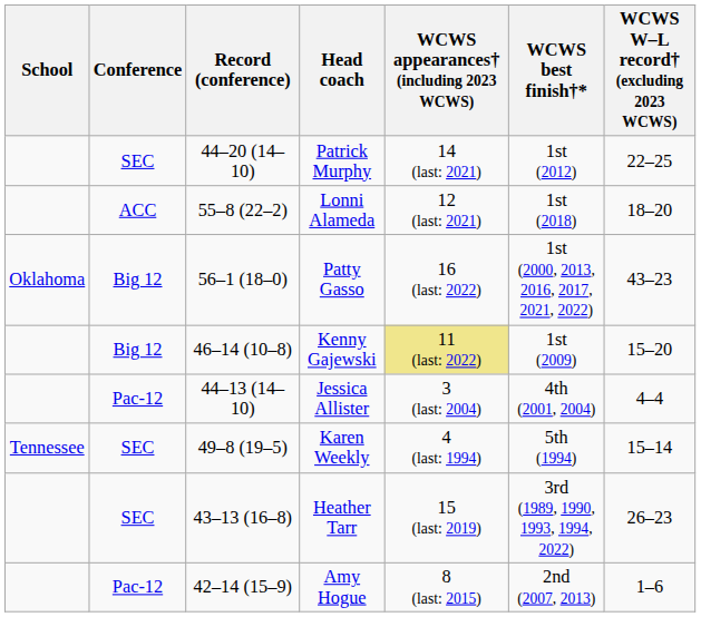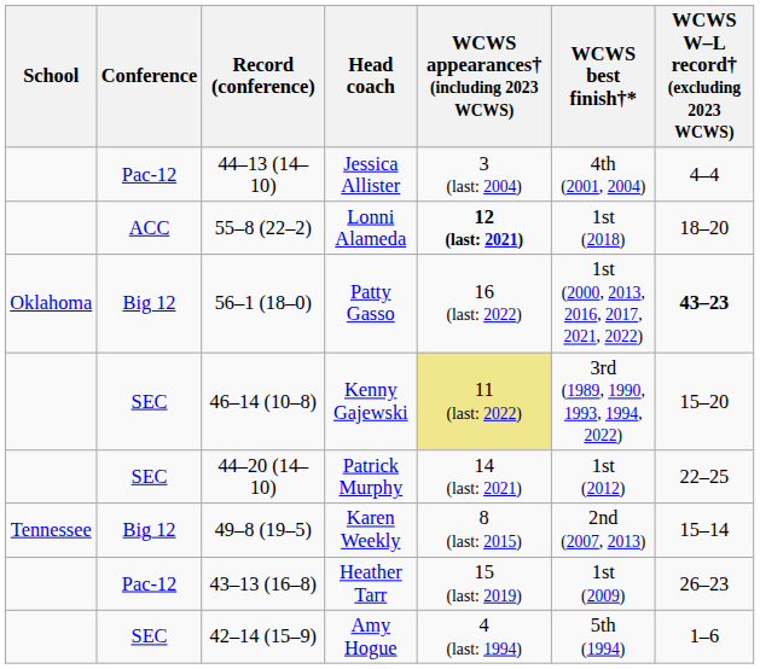 <table class="wikitable">
 <tr>
 <th>School</th>
 <th>Conference</th>
 <th>Record (conference)</th>
 <th>Head coach</th>
 <th>WCWS appearances†<br><small> (including 2023 WCWS) </small></th>
 <th>WCWS best finish†*</th>
 <th>WCWS W–L record†<br><small> (excluding 2023 WCWS) </small></th>
 </tr>
 <tr align=center>
 <td></td>
-<td><a href='#'>SEC</a></td>
-<td>44–20 (14–10)</td>
-<td><a href='#'>Patrick Murphy</a></td>
-<td>14 <br><small>(last: <a href='#'>2021</a>)</small></td>
-<td>1st<br><small>(<a href='#'>2012</a>)</small></td>
-<td>22–25</td>
+<td><a href='#'>Pac-12</a></td>
+<td>44–13 (14–10)</td>
+<td><a href='#'>Jessica Allister</a></td>
+<td>3<br><small>(last: <a href='#'>2004</a>)</small></td>
+<td>4th<br><small>(<a href='#'>2001</a>, <a href='#'>2004</a>)</small></td>
+<td>4–4</td>
 </tr>
 <tr align=center>
 <td></td>
 <td><a href='#'>ACC</a></td>
 <td>55–8 (22–2)</td>
 <td><a href='#'>Lonni Alameda</a></td>
-<td>12<br><small>(last: <a href='#'>2021</a>)</small></td>
+<td><strong>12<br><small>(last: <a href='#'>2021</a>)</small></strong></td>
 <td>1st<br><small>(<a href='#'>2018</a>)</small></td>
 <td>18–20</td>
 </tr>
 <tr align=center>
 <td><a href='#'>Oklahoma</a></td>
 <td><a href='#'>Big 12</a></td>
 <td>56–1 (18–0)</td>
 <td><a href='#'>Patty Gasso</a></td>
 <td>16<br><small>(last: <a href='#'>2022</a>)</small></td>
 <td>1st<br><small>(<a href='#'>2000</a>, <a href='#'>2013</a>, <a href='#'>2016</a>, <a href='#'>2017</a>, <a href='#'>2021</a>, <a href='#'>2022</a>)</small></td>
-<td>43–23</td>
+<td><strong>43–23</strong></td>
 </tr>
 <tr align=center>
 <td></td>
-<td><a href='#'>Big 12</a></td>
+<td><a href='#'>SEC</a></td>
 <td>46–14 (10–8)</td>
 <td><a href='#'>Kenny Gajewski</a></td>
 <td style="background: khaki;">11<br><small>(last: <a href='#'>2022</a>)</small></td>
-<td>1st<br><small>(<a href='#'>2009</a>)</small></td>
+<td>3rd<br><small>(<a href='#'>1989</a>, <a href='#'>1990</a>, <a href='#'>1993</a>, <a href='#'>1994</a>, <a href='#'>2022</a>)</small></td>
 <td>15–20</td>
 </tr>
 <tr align=center>
 <td></td>
-<td><a href='#'>Pac-12</a></td>
-<td>44–13 (14–10)</td>
-<td><a href='#'>Jessica Allister</a></td>
-<td>3<br><small>(last: <a href='#'>2004</a>)</small></td>
-<td>4th<br><small>(<a href='#'>2001</a>, <a href='#'>2004</a>)</small></td>
-<td>4–4</td>
+<td><a href='#'>SEC</a></td>
+<td>44–20 (14–10)</td>
+<td><a href='#'>Patrick Murphy</a></td>
+<td>14 <br><small>(last: <a href='#'>2021</a>)</small></td>
+<td>1st<br><small>(<a href='#'>2012</a>)</small></td>
+<td>22–25</td>
 </tr>
 <tr align=center>
 <td><a href='#'>Tennessee</a></td>
-<td><a href='#'>SEC</a></td>
+<td><a href='#'>Big 12</a></td>
 <td>49–8 (19–5)</td>
 <td><a href='#'>Karen Weekly</a></td>
-<td>4<br><small>(last: <a href='#'>1994</a>)</small></td>
-<td>5th<br><small>(<a href='#'>1994</a>)</small></td>
+<td>8 <br><small>(last: <a href='#'>2015</a>)</small></td>
+<td>2nd<br><small>(<a href='#'>2007</a>, <a href='#'>2013</a>)</small></td>
 <td>15–14</td>
 </tr>
 <tr align=center>
 <td></td>
-<td><a href='#'>SEC</a></td>
+<td><a href='#'>Pac-12</a></td>
 <td>43–13 (16–8)</td>
 <td><a href='#'>Heather Tarr</a></td>
 <td>15<br><small>(last: <a href='#'>2019</a>)</small></td>
-<td>3rd<br><small>(<a href='#'>1989</a>, <a href='#'>1990</a>, <a href='#'>1993</a>, <a href='#'>1994</a>, <a href='#'>2022</a>)</small></td>
+<td>1st<br><small>(<a href='#'>2009</a>)</small></td>
 <td>26–23</td>
 </tr>
 <tr align=center>
 <td></td>
-<td><a href='#'>Pac-12</a></td>
+<td><a href='#'>SEC</a></td>
 <td>42–14 (15–9)</td>
 <td><a href='#'>Amy Hogue</a></td>
-<td>8 <br><small>(last: <a href='#'>2015</a>)</small></td>
-<td>2nd<br><small>(<a href='#'>2007</a>, <a href='#'>2013</a>)</small></td>
+<td>4<br><small>(last: <a href='#'>1994</a>)</small></td>
+<td>5th<br><small>(<a href='#'>1994</a>)</small></td>
 <td>1–6</td>
 </tr>
 </table>
